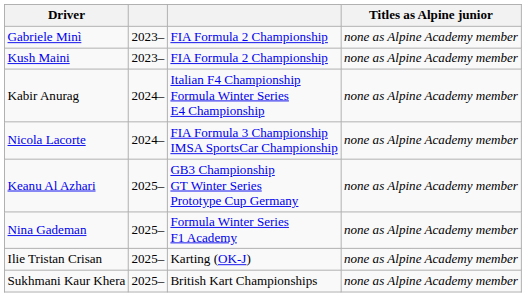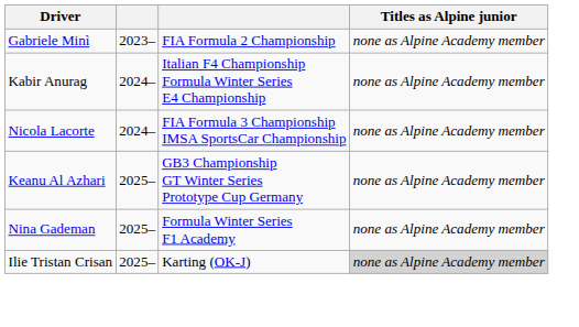 <table class="wikitable sortable" style="font-size: 90%;">
 <tr>
 <th>Driver</th>
 <th></th>
 <th></th>
 <th>Titles as Alpine junior</th>
 </tr>
 <tr>
 <td> <a href='#'>Gabriele Minì</a></td>
-<td align=center>2023–</td>
-<td><a href='#'>FIA Formula 2 Championship</a></td>
-<td><em>none as Alpine Academy member</em></td>
-</tr>
-<tr>
-<td> <a href='#'>Kush Maini</a></td>
 <td align=center>2023–</td>
 <td><a href='#'>FIA Formula 2 Championship</a></td>
 <td><em>none as Alpine Academy member</em></td>
 </tr>
 <tr>
 <td> Kabir Anurag</td>
 <td align=center>2024–</td>
 <td><a href='#'>Italian F4 Championship</a><br><a href='#'>Formula Winter Series</a><br><a href='#'>E4 Championship</a></td>
 <td><em>none as Alpine Academy member</em></td>
 </tr>
 <tr>
 <td> <a href='#'>Nicola Lacorte</a></td>
 <td align=center>2024–</td>
 <td><a href='#'>FIA Formula 3 Championship</a><br><a href='#'>IMSA SportsCar Championship</a></td>
 <td><em>none as Alpine Academy member</em></td>
 </tr>
 <tr>
 <td> <a href='#'>Keanu Al Azhari</a></td>
 <td align=center>2025–</td>
 <td><a href='#'>GB3 Championship</a><br><a href='#'>GT Winter Series</a><br><a href='#'>Prototype Cup Germany</a></td>
 <td><em>none as Alpine Academy member</em></td>
 </tr>
 <tr>
 <td> <a href='#'>Nina Gademan</a></td>
 <td align=center>2025–</td>
 <td><a href='#'>Formula Winter Series</a><br><a href='#'>F1 Academy</a></td>
 <td><em>none as Alpine Academy member</em></td>
 </tr>
 <tr>
 <td> Ilie Tristan Crisan</td>
 <td align=center>2025–</td>
 <td>Karting (<a href='#'>OK-J</a>)</td>
-<td><em>none as Alpine Academy member</em></td>
-</tr>
-<tr>
-<td> Sukhmani Kaur Khera</td>
-<td>2025–</td>
-<td>British Kart Championships</td>
-<td><em>none as Alpine Academy member</em></td>
+<td style="background: lightgrey;"><em>none as Alpine Academy member</em></td>
 </tr>
 </table>
